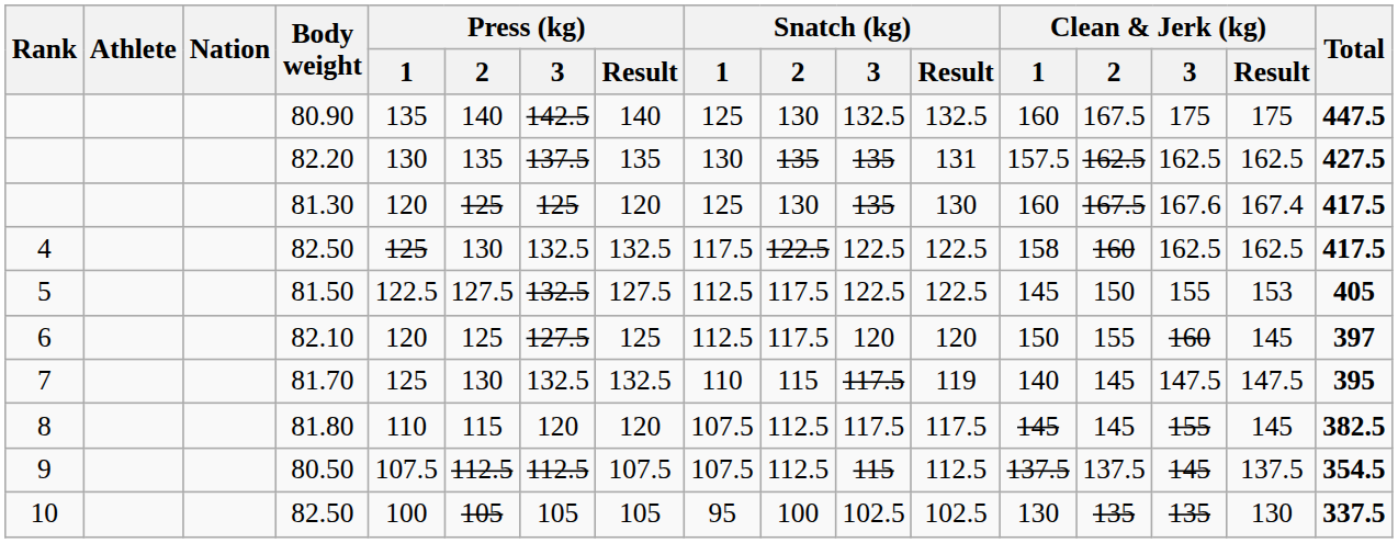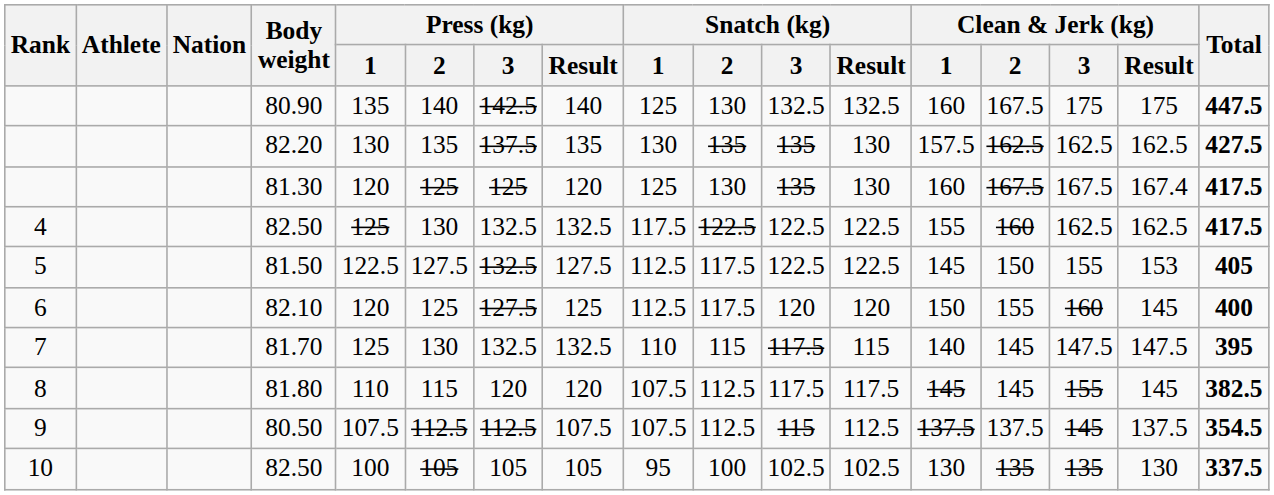 <table class="wikitable sortable" style="text-align:center;">
 <tr>
 <th rowspan=2>Rank</th>
 <th rowspan=2>Athlete</th>
 <th rowspan=2>Nation</th>
 <th rowspan=2>Body<br>weight</th>
 <th colspan=4>Press (kg)</th>
 <th colspan=4>Snatch (kg)</th>
 <th colspan=4>Clean & Jerk (kg)</th>
 <th rowspan=2>Total</th>
 </tr>
 <tr>
 <th>1</th>
 <th>2</th>
 <th>3</th>
 <th>Result</th>
 <th>1</th>
 <th>2</th>
 <th>3</th>
 <th>Result</th>
 <th>1</th>
 <th>2</th>
 <th>3</th>
 <th>Result</th>
 </tr>
 <tr>
 <td></td>
 <td align=left></td>
 <td align=left></td>
 <td>80.90</td>
 <td>135</td>
 <td>140</td>
 <td><s>142.5</s></td>
 <td>140 </td>
 <td>125</td>
 <td>130</td>
 <td>132.5</td>
 <td>132.5 </td>
 <td>160</td>
 <td>167.5</td>
 <td>175</td>
 <td>175 </td>
 <td><strong>447.5</strong> </td>
 </tr>
 <tr>
 <td></td>
 <td align=left></td>
 <td align=left></td>
 <td>82.20</td>
 <td>130</td>
 <td>135</td>
 <td><s>137.5</s></td>
 <td>135</td>
 <td>130</td>
 <td><s>135</s></td>
 <td><s>135</s></td>
-<td>131</td>
+<td>130</td>
 <td>157.5</td>
 <td><s>162.5</s></td>
 <td>162.5</td>
 <td>162.5</td>
 <td><strong>427.5</strong></td>
 </tr>
 <tr>
 <td></td>
 <td align=left></td>
 <td align=left></td>
 <td>81.30</td>
 <td>120</td>
 <td><s>125</s></td>
 <td><s>125</s></td>
 <td>120</td>
 <td>125</td>
 <td>130</td>
 <td><s>135</s></td>
 <td>130</td>
 <td>160</td>
 <td><s>167.5</s></td>
-<td>167.6</td>
+<td>167.5</td>
 <td>167.4</td>
 <td><strong>417.5</strong></td>
 </tr>
 <tr>
 <td>4</td>
 <td align=left></td>
 <td align=left></td>
 <td>82.50</td>
 <td><s>125</s></td>
 <td>130</td>
 <td>132.5</td>
 <td>132.5</td>
 <td>117.5</td>
 <td><s>122.5</s></td>
 <td>122.5</td>
 <td>122.5</td>
-<td>158</td>
+<td>155</td>
 <td><s>160</s></td>
 <td>162.5</td>
 <td>162.5</td>
 <td><strong>417.5</strong></td>
 </tr>
 <tr>
 <td>5</td>
 <td align=left></td>
 <td align=left></td>
 <td>81.50</td>
 <td>122.5</td>
 <td>127.5</td>
 <td><s>132.5</s></td>
 <td>127.5</td>
 <td>112.5</td>
 <td>117.5</td>
 <td>122.5</td>
 <td>122.5</td>
 <td>145</td>
 <td>150</td>
 <td>155</td>
 <td>153</td>
 <td><strong>405</strong></td>
 </tr>
 <tr>
 <td>6</td>
 <td align=left></td>
 <td align=left></td>
 <td>82.10</td>
 <td>120</td>
 <td>125</td>
 <td><s>127.5</s></td>
 <td>125</td>
 <td>112.5</td>
 <td>117.5</td>
 <td>120</td>
 <td>120</td>
 <td>150</td>
 <td>155</td>
 <td><s>160</s></td>
 <td>145</td>
-<td><strong>397</strong></td>
+<td><strong>400</strong></td>
 </tr>
 <tr>
 <td>7</td>
 <td align=left></td>
 <td align=left></td>
 <td>81.70</td>
 <td>125</td>
 <td>130</td>
 <td>132.5</td>
 <td>132.5</td>
 <td>110</td>
 <td>115</td>
 <td><s>117.5</s></td>
-<td>119</td>
+<td>115</td>
 <td>140</td>
 <td>145</td>
 <td>147.5</td>
 <td>147.5</td>
 <td><strong>395</strong></td>
 </tr>
 <tr>
 <td>8</td>
 <td align=left></td>
 <td align=left></td>
 <td>81.80</td>
 <td>110</td>
 <td>115</td>
 <td>120</td>
 <td>120</td>
 <td>107.5</td>
 <td>112.5</td>
 <td>117.5</td>
 <td>117.5</td>
 <td><s>145</s></td>
 <td>145</td>
 <td><s>155</s></td>
 <td>145</td>
 <td><strong>382.5</strong></td>
 </tr>
 <tr>
 <td>9</td>
 <td align=left></td>
 <td align=left></td>
 <td>80.50</td>
 <td>107.5</td>
 <td><s>112.5</s></td>
 <td><s>112.5</s></td>
 <td>107.5</td>
 <td>107.5</td>
 <td>112.5</td>
 <td><s>115</s></td>
 <td>112.5</td>
 <td><s>137.5</s></td>
 <td>137.5</td>
 <td><s>145</s></td>
 <td>137.5</td>
 <td><strong>354.5</strong></td>
 </tr>
 <tr>
 <td>10</td>
 <td align=left></td>
 <td align=left></td>
 <td>82.50</td>
 <td>100</td>
 <td><s>105</s></td>
 <td>105</td>
 <td>105</td>
 <td>95</td>
 <td>100</td>
 <td>102.5</td>
 <td>102.5</td>
 <td>130</td>
 <td><s>135</s></td>
 <td><s>135</s></td>
 <td>130</td>
 <td><strong>337.5</strong></td>
 </tr>
 </table>
